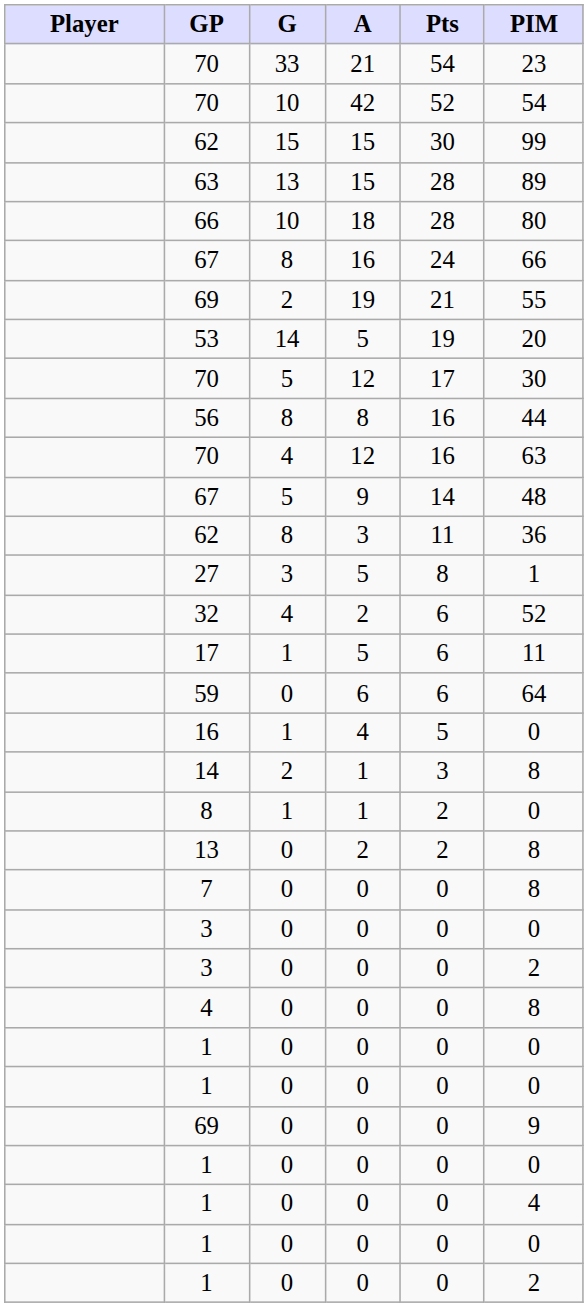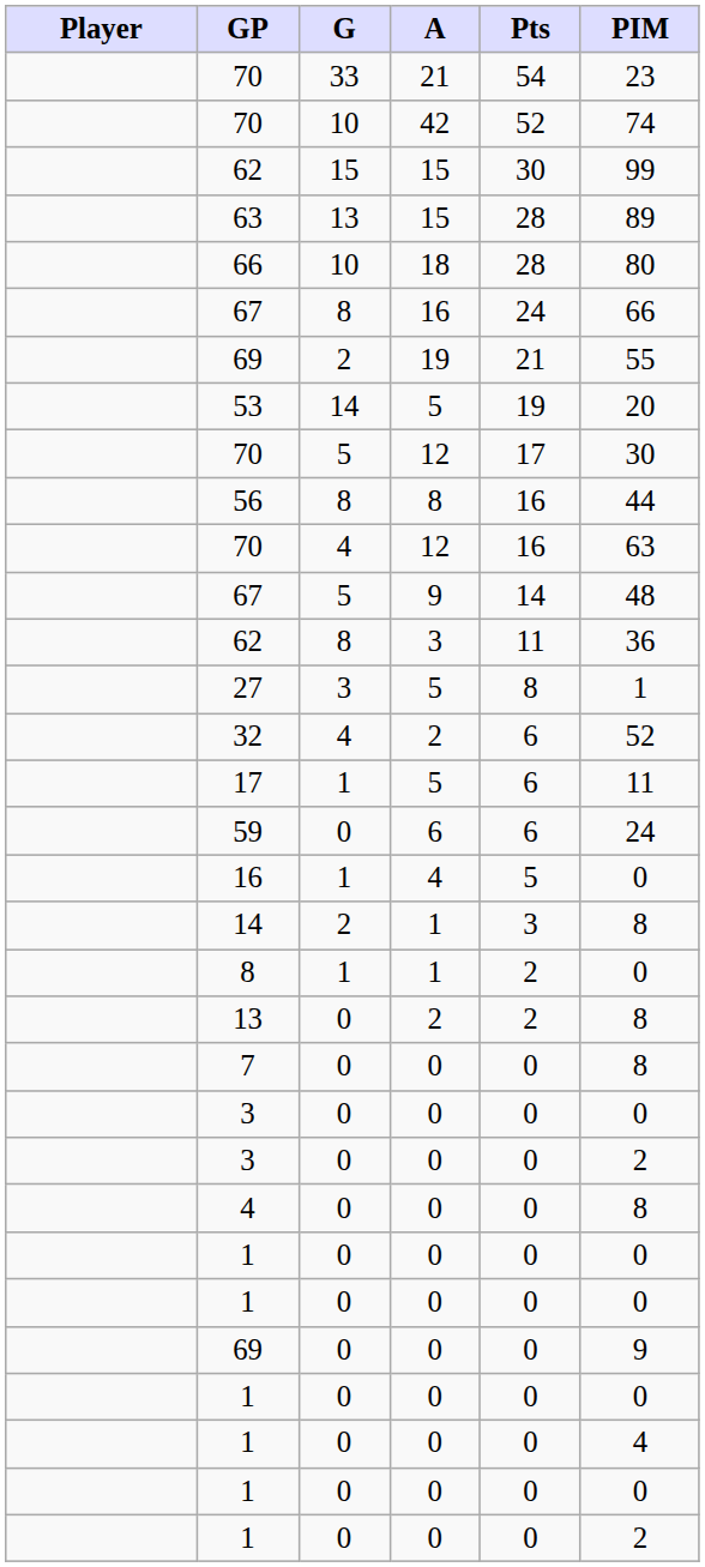 <table style="width:60%;" class="wikitable sortable">
 <tr style="text-align:center;">
 <th style="background:#ddf; width:10%;">Player</th>
 <th style="background:#ddf; width:5%;">GP</th>
 <th style="background:#ddf; width:5%;">G</th>
 <th style="background:#ddf; width:5%;">A</th>
 <th style="background:#ddf; width:5%;">Pts</th>
 <th style="background:#ddf; width:5%;">PIM</th>
 </tr>
 <tr style="text-align:center;">
 <td style="text-align:right;"></td>
 <td>70</td>
 <td>33</td>
 <td>21</td>
 <td>54</td>
 <td>23</td>
 </tr>
 <tr style="text-align:center;">
 <td style="text-align:right;"></td>
 <td>70</td>
 <td>10</td>
 <td>42</td>
 <td>52</td>
-<td>54</td>
+<td>74</td>
 </tr>
 <tr style="text-align:center;">
 <td style="text-align:right;"></td>
 <td>62</td>
 <td>15</td>
 <td>15</td>
 <td>30</td>
 <td>99</td>
 </tr>
 <tr style="text-align:center;">
 <td style="text-align:right;"></td>
 <td>63</td>
 <td>13</td>
 <td>15</td>
 <td>28</td>
 <td>89</td>
 </tr>
 <tr style="text-align:center;">
 <td style="text-align:right;"></td>
 <td>66</td>
 <td>10</td>
 <td>18</td>
 <td>28</td>
 <td>80</td>
 </tr>
 <tr style="text-align:center;">
 <td style="text-align:right;"></td>
 <td>67</td>
 <td>8</td>
 <td>16</td>
 <td>24</td>
 <td>66</td>
 </tr>
 <tr style="text-align:center;">
 <td style="text-align:right;"></td>
 <td>69</td>
 <td>2</td>
 <td>19</td>
 <td>21</td>
 <td>55</td>
 </tr>
 <tr style="text-align:center;">
 <td style="text-align:right;"></td>
 <td>53</td>
 <td>14</td>
 <td>5</td>
 <td>19</td>
 <td>20</td>
 </tr>
 <tr style="text-align:center;">
 <td style="text-align:right;"></td>
 <td>70</td>
 <td>5</td>
 <td>12</td>
 <td>17</td>
 <td>30</td>
 </tr>
 <tr style="text-align:center;">
 <td style="text-align:right;"></td>
 <td>56</td>
 <td>8</td>
 <td>8</td>
 <td>16</td>
 <td>44</td>
 </tr>
 <tr style="text-align:center;">
 <td style="text-align:right;"></td>
 <td>70</td>
 <td>4</td>
 <td>12</td>
 <td>16</td>
 <td>63</td>
 </tr>
 <tr style="text-align:center;">
 <td style="text-align:right;"></td>
 <td>67</td>
 <td>5</td>
 <td>9</td>
 <td>14</td>
 <td>48</td>
 </tr>
 <tr style="text-align:center;">
 <td style="text-align:right;"></td>
 <td>62</td>
 <td>8</td>
 <td>3</td>
 <td>11</td>
 <td>36</td>
 </tr>
 <tr style="text-align:center;">
 <td style="text-align:right;"></td>
 <td>27</td>
 <td>3</td>
 <td>5</td>
 <td>8</td>
 <td>1</td>
 </tr>
 <tr style="text-align:center;">
 <td style="text-align:right;"></td>
 <td>32</td>
 <td>4</td>
 <td>2</td>
 <td>6</td>
 <td>52</td>
 </tr>
 <tr style="text-align:center;">
 <td style="text-align:right;"></td>
 <td>17</td>
 <td>1</td>
 <td>5</td>
 <td>6</td>
 <td>11</td>
 </tr>
 <tr style="text-align:center;">
 <td style="text-align:right;"></td>
 <td>59</td>
 <td>0</td>
 <td>6</td>
 <td>6</td>
-<td>64</td>
+<td>24</td>
 </tr>
 <tr style="text-align:center;">
 <td style="text-align:right;"></td>
 <td>16</td>
 <td>1</td>
 <td>4</td>
 <td>5</td>
 <td>0</td>
 </tr>
 <tr style="text-align:center;">
 <td style="text-align:right;"></td>
 <td>14</td>
 <td>2</td>
 <td>1</td>
 <td>3</td>
 <td>8</td>
 </tr>
 <tr style="text-align:center;">
 <td style="text-align:right;"></td>
 <td>8</td>
 <td>1</td>
 <td>1</td>
 <td>2</td>
 <td>0</td>
 </tr>
 <tr style="text-align:center;">
 <td style="text-align:right;"></td>
 <td>13</td>
 <td>0</td>
 <td>2</td>
 <td>2</td>
 <td>8</td>
 </tr>
 <tr style="text-align:center;">
 <td style="text-align:right;"></td>
 <td>7</td>
 <td>0</td>
 <td>0</td>
 <td>0</td>
 <td>8</td>
 </tr>
 <tr style="text-align:center;">
 <td style="text-align:right;"></td>
 <td>3</td>
 <td>0</td>
 <td>0</td>
 <td>0</td>
 <td>0</td>
 </tr>
 <tr style="text-align:center;">
 <td style="text-align:right;"></td>
 <td>3</td>
 <td>0</td>
 <td>0</td>
 <td>0</td>
 <td>2</td>
 </tr>
 <tr style="text-align:center;">
 <td style="text-align:right;"></td>
 <td>4</td>
 <td>0</td>
 <td>0</td>
 <td>0</td>
 <td>8</td>
 </tr>
 <tr style="text-align:center;">
 <td style="text-align:right;"></td>
 <td>1</td>
 <td>0</td>
 <td>0</td>
 <td>0</td>
 <td>0</td>
 </tr>
 <tr style="text-align:center;">
 <td style="text-align:right;"></td>
 <td>1</td>
 <td>0</td>
 <td>0</td>
 <td>0</td>
 <td>0</td>
 </tr>
 <tr style="text-align:center;">
 <td style="text-align:right;"></td>
 <td>69</td>
 <td>0</td>
 <td>0</td>
 <td>0</td>
 <td>9</td>
 </tr>
 <tr style="text-align:center;">
 <td style="text-align:right;"></td>
 <td>1</td>
 <td>0</td>
 <td>0</td>
 <td>0</td>
 <td>0</td>
 </tr>
 <tr style="text-align:center;">
 <td style="text-align:right;"></td>
 <td>1</td>
 <td>0</td>
 <td>0</td>
 <td>0</td>
 <td>4</td>
 </tr>
 <tr style="text-align:center;">
 <td style="text-align:right;"></td>
 <td>1</td>
 <td>0</td>
 <td>0</td>
 <td>0</td>
 <td>0</td>
 </tr>
 <tr style="text-align:center;">
 <td style="text-align:right;"></td>
 <td>1</td>
 <td>0</td>
 <td>0</td>
 <td>0</td>
 <td>2</td>
 </tr>
 </table>
